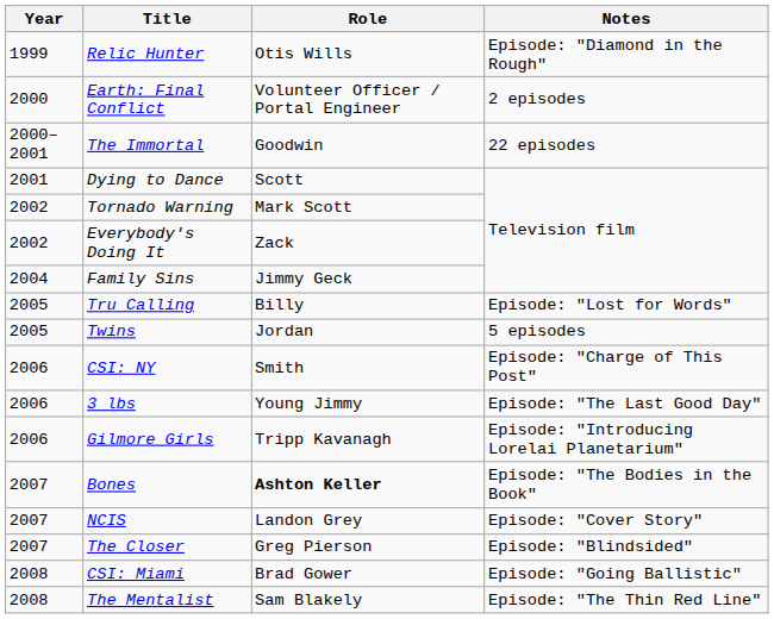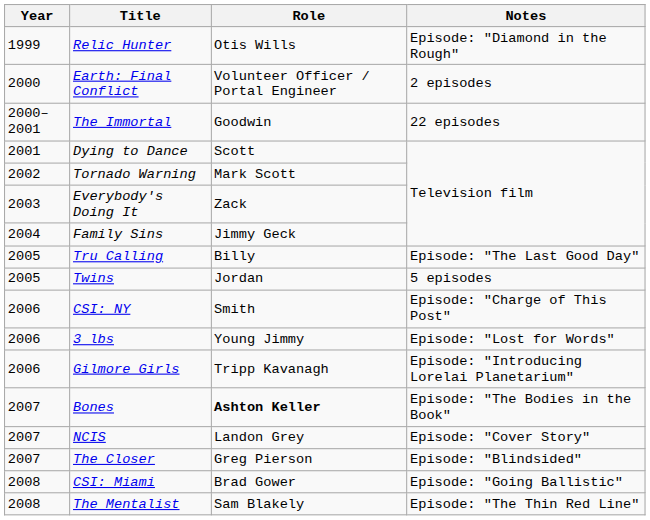 <table class="wikitable sortable">
 <tr>
 <th>Year</th>
 <th>Title</th>
 <th>Role</th>
 <th class="unsortable">Notes</th>
 </tr>
 <tr>
 <td>1999</td>
 <td><em><a href='#'>Relic Hunter</a></em></td>
 <td>Otis Wills</td>
 <td>Episode: "Diamond in the Rough"</td>
 </tr>
 <tr>
 <td>2000</td>
 <td><em><a href='#'>Earth: Final Conflict</a></em></td>
 <td>Volunteer Officer / Portal Engineer</td>
 <td>2 episodes</td>
 </tr>
 <tr>
 <td>2000–2001</td>
 <td data-sort-value="Immortal, The"><a href='#'><em>The Immortal</em></a></td>
 <td>Goodwin</td>
 <td>22 episodes</td>
 </tr>
 <tr>
 <td>2001</td>
 <td><em>Dying to Dance</em></td>
 <td>Scott</td>
 <td rowspan="4">Television film</td>
 </tr>
 <tr>
 <td>2002</td>
 <td><em>Tornado Warning</em></td>
 <td>Mark Scott</td>
 </tr>
 <tr>
-<td>2002</td>
+<td>2003</td>
 <td><em>Everybody's Doing It</em></td>
 <td>Zack</td>
 </tr>
 <tr>
 <td>2004</td>
 <td><em>Family Sins</em></td>
 <td>Jimmy Geck</td>
 </tr>
 <tr>
 <td>2005</td>
 <td><em><a href='#'>Tru Calling</a></em></td>
 <td>Billy</td>
-<td>Episode: "Lost for Words"</td>
+<td>Episode: "The Last Good Day"</td>
 </tr>
 <tr>
 <td>2005</td>
 <td><a href='#'><em>Twins</em></a></td>
 <td>Jordan</td>
 <td>5 episodes</td>
 </tr>
 <tr>
 <td>2006</td>
 <td><em><a href='#'>CSI: NY</a></em></td>
 <td>Smith</td>
 <td>Episode: "Charge of This Post"</td>
 </tr>
 <tr>
 <td>2006</td>
 <td><em><a href='#'>3 lbs</a></em></td>
 <td>Young Jimmy</td>
-<td>Episode: "The Last Good Day"</td>
+<td>Episode: "Lost for Words"</td>
 </tr>
 <tr>
 <td>2006</td>
 <td><em><a href='#'>Gilmore Girls</a></em></td>
 <td>Tripp Kavanagh</td>
 <td>Episode: "Introducing Lorelai Planetarium"</td>
 </tr>
 <tr>
 <td>2007</td>
 <td><a href='#'><em>Bones</em></a></td>
 <td><strong>Ashton Keller</strong></td>
 <td>Episode: "The Bodies in the Book"</td>
 </tr>
 <tr>
 <td>2007</td>
 <td><a href='#'><em>NCIS</em></a></td>
 <td>Landon Grey</td>
 <td>Episode: "Cover Story"</td>
 </tr>
 <tr>
 <td>2007</td>
 <td data-sort-value="Closer, The"><em><a href='#'>The Closer</a></em></td>
 <td>Greg Pierson</td>
 <td>Episode: "Blindsided"</td>
 </tr>
 <tr>
 <td>2008</td>
 <td><em><a href='#'>CSI: Miami</a></em></td>
 <td>Brad Gower</td>
 <td>Episode: "Going Ballistic"</td>
 </tr>
 <tr>
 <td>2008</td>
 <td data-sort-value="Mentalist, The"><em><a href='#'>The Mentalist</a></em></td>
 <td>Sam Blakely</td>
 <td>Episode: "The Thin Red Line"</td>
 </tr>
 </table>
